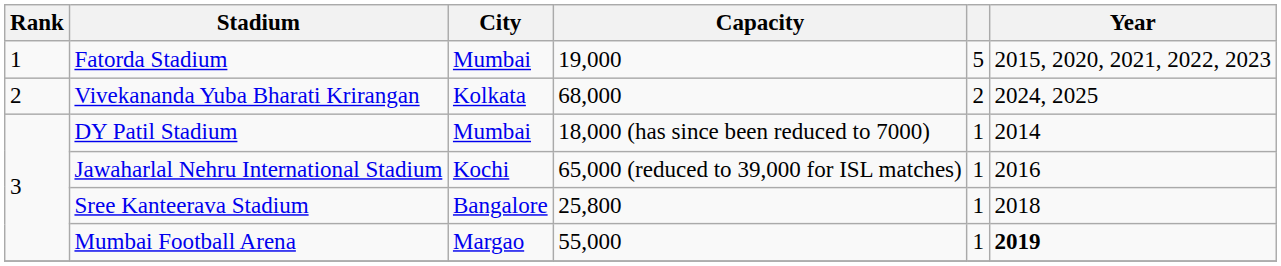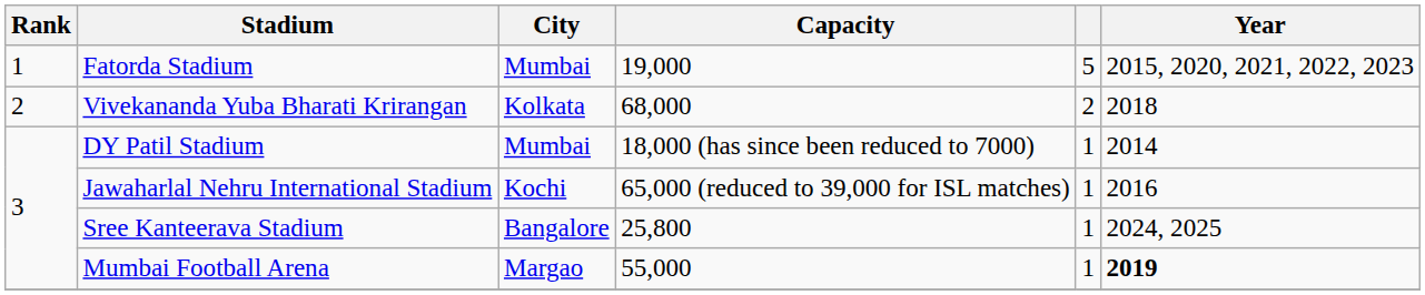 <table class="wikitable">
 <tr>
 <th>Rank</th>
 <th>Stadium</th>
 <th>City</th>
 <th>Capacity</th>
 <th></th>
 <th>Year</th>
 </tr>
 <tr>
 <td>1</td>
 <td><a href='#'>Fatorda Stadium</a></td>
 <td><a href='#'>Mumbai</a></td>
 <td>19,000</td>
 <td>5</td>
 <td>2015, 2020, 2021, 2022, 2023</td>
 </tr>
 <tr>
 <td>2</td>
 <td><a href='#'>Vivekananda Yuba Bharati Krirangan</a></td>
 <td><a href='#'>Kolkata</a></td>
 <td>68,000</td>
 <td>2</td>
-<td>2024, 2025</td>
+<td>2018</td>
 </tr>
 <tr>
 <td rowspan="4">3</td>
 <td><a href='#'>DY Patil Stadium</a></td>
 <td><a href='#'>Mumbai</a></td>
 <td>18,000 (has since been reduced to 7000)</td>
 <td>1</td>
 <td>2014</td>
 </tr>
 <tr>
 <td><a href='#'>Jawaharlal Nehru International Stadium</a></td>
 <td><a href='#'>Kochi</a></td>
 <td>65,000 (reduced to 39,000 for ISL matches)</td>
 <td>1</td>
 <td>2016</td>
 </tr>
 <tr>
 <td><a href='#'>Sree Kanteerava Stadium</a></td>
 <td><a href='#'>Bangalore</a></td>
 <td>25,800</td>
 <td>1</td>
-<td>2018</td>
+<td>2024, 2025</td>
 </tr>
 <tr>
 <td><a href='#'>Mumbai Football Arena</a></td>
 <td><a href='#'>Margao</a></td>
 <td>55,000</td>
 <td>1</td>
 <td><strong>2019</strong></td>
 </tr>
 <tr>
 </tr>
 </table>
